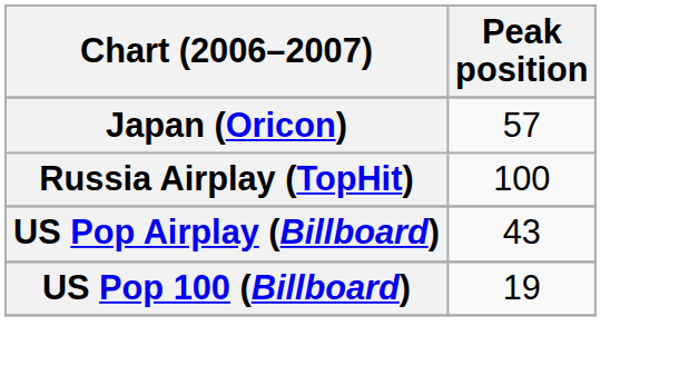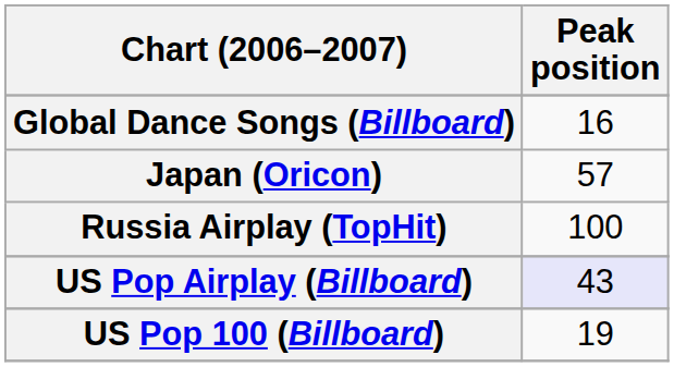 <table class="wikitable sortable plainrowheaders" style="text-align:center">
 <tr>
 <th scope="col">Chart (2006–2007)</th>
 <th scope="col">Peak<br>position</th>
 </tr>
 <tr>
 </tr>
 <tr>
+</tr>
+<tr>
+<th scope="row">Global Dance Songs (<em><a href='#'>Billboard</a></em>)</th>
+<td style="text-align:center;">16</td>
 </tr>
 <tr>
 <th scope="row">Japan (<a href='#'>Oricon</a>)</th>
 <td style="text-align:center;">57</td>
 </tr>
 <tr>
 <th scope="row">Russia Airplay (<a href='#'>TopHit</a>)</th>
 <td>100</td>
 </tr>
 <tr>
 </tr>
 <tr>
 </tr>
 <tr>
 <th scope="row">US <a href='#'>Pop Airplay</a> (<em><a href='#'>Billboard</a></em>)</th>
-<td>43</td>
+<td style="background: lavender;">43</td>
 </tr>
 <tr>
 </tr>
 <tr>
 </tr>
 <tr>
 <th scope="row">US <a href='#'>Pop 100</a> (<em><a href='#'>Billboard</a></em>)</th>
 <td style="text-align:center;">19</td>
 </tr>
 <tr>
 </tr>
 </table>
